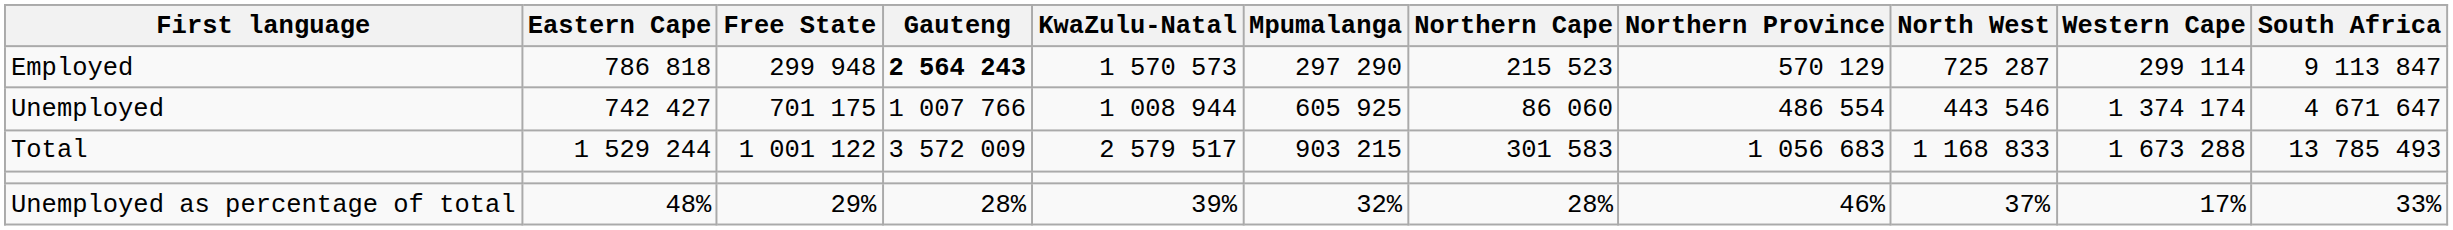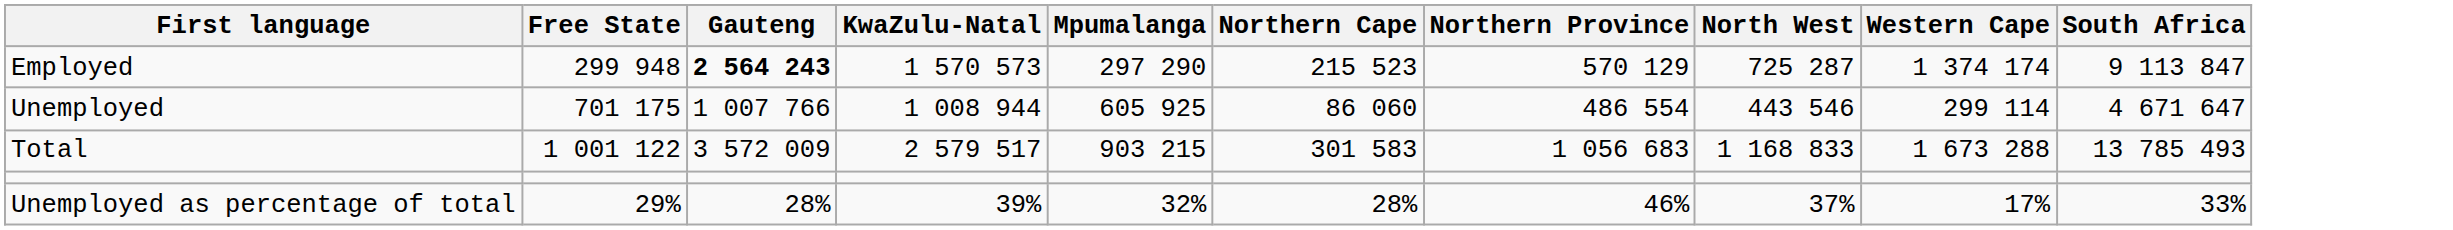 <table class="wikitable sortable" style="text-align: right;">
 <tr>
 <th>First language</th>
-<th>Eastern Cape</th>
 <th>Free State</th>
 <th data-sort-type="number">Gauteng</th>
 <th data-sort-type="number">KwaZulu-Natal</th>
 <th>Mpumalanga</th>
 <th>Northern Cape</th>
 <th>Northern Province</th>
 <th>North West</th>
 <th>Western Cape</th>
 <th>South Africa</th>
 </tr>
 <tr>
 <td style="text-align: left;">Employed</td>
-<td>786 818</td>
 <td>299 948</td>
 <td><strong>2 564 243</strong></td>
 <td>1 570 573</td>
 <td>297 290</td>
 <td>215 523</td>
 <td>570 129</td>
 <td>725 287</td>
-<td>299 114</td>
+<td>1 374 174</td>
 <td>9 113 847</td>
 </tr>
 <tr>
 <td style="text-align: left;">Unemployed</td>
-<td>742 427</td>
 <td>701 175</td>
 <td>1 007 766</td>
 <td>1 008 944</td>
 <td>605 925</td>
 <td>86 060</td>
 <td>486 554</td>
 <td>443 546</td>
-<td>1 374 174</td>
+<td>299 114</td>
 <td>4 671 647</td>
 </tr>
 <tr>
 <td style="text-align: left;">Total</td>
-<td>1 529 244</td>
 <td>1 001 122</td>
 <td>3 572 009</td>
 <td>2 579 517</td>
 <td>903 215</td>
 <td>301 583</td>
 <td>1 056 683</td>
 <td>1 168 833</td>
 <td>1 673 288</td>
 <td>13 785 493</td>
 </tr>
 <tr>
 <td></td>
 <td></td>
 <td></td>
 <td></td>
 <td></td>
 <td></td>
 <td></td>
 <td></td>
 <td></td>
 <td></td>
-<td></td>
 </tr>
 <tr>
 <td>Unemployed as percentage of total</td>
-<td>48%</td>
 <td>29%</td>
 <td>28%</td>
 <td>39%</td>
 <td>32%</td>
 <td>28%</td>
 <td>46%</td>
 <td>37%</td>
 <td>17%</td>
 <td>33%</td>
 </tr>
 </table>
